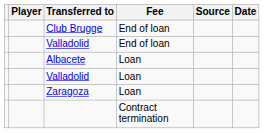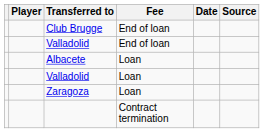 <table class="wikitable plainrowheaders sortable">
 <tr>
 <th></th>
 <th scope="col">Player</th>
 <th>Transferred to</th>
 <th style="width: 115px;">Fee</th>
+<th scope="col">Date</th>
 <th scope="col">Source</th>
-<th scope="col">Date</th>
 </tr>
 <tr>
 <td align="center"></td>
 <td></td>
 <td> <a href='#'>Club Brugge</a></td>
 <td>End of loan</td>
 <td></td>
 <td></td>
 </tr>
 <tr>
 <td align="center"></td>
 <td></td>
 <td> <a href='#'>Valladolid</a></td>
 <td>End of loan</td>
 <td></td>
 <td></td>
 </tr>
 <tr>
 <td align="center"></td>
 <td></td>
 <td> <a href='#'>Albacete</a></td>
 <td>Loan</td>
 <td></td>
 <td></td>
 </tr>
 <tr>
 <td align="center"></td>
 <td></td>
 <td> <a href='#'>Valladolid</a></td>
 <td>Loan</td>
 <td></td>
 <td></td>
 </tr>
 <tr>
 <td align="center"></td>
 <td></td>
 <td> <a href='#'>Zaragoza</a></td>
 <td>Loan</td>
 <td></td>
 <td></td>
 </tr>
 <tr>
 <td align="center"></td>
 <td></td>
 <td></td>
 <td>Contract termination</td>
 <td></td>
 <td></td>
 </tr>
 </table>
